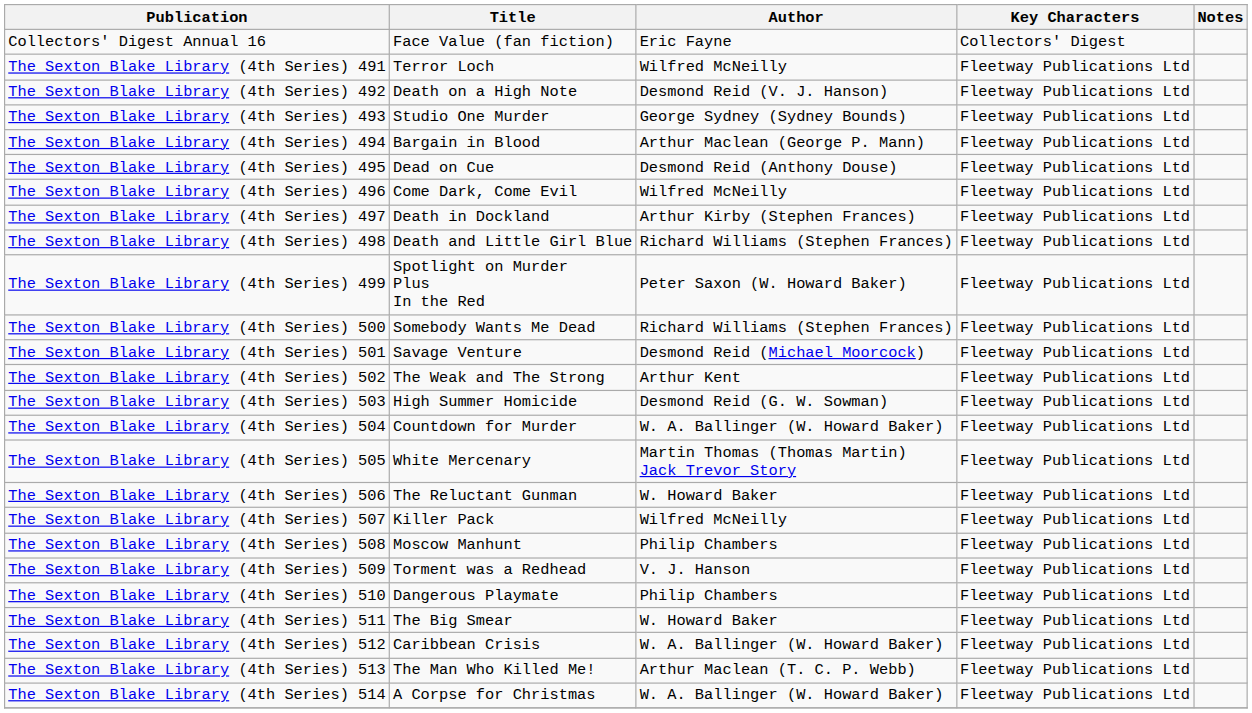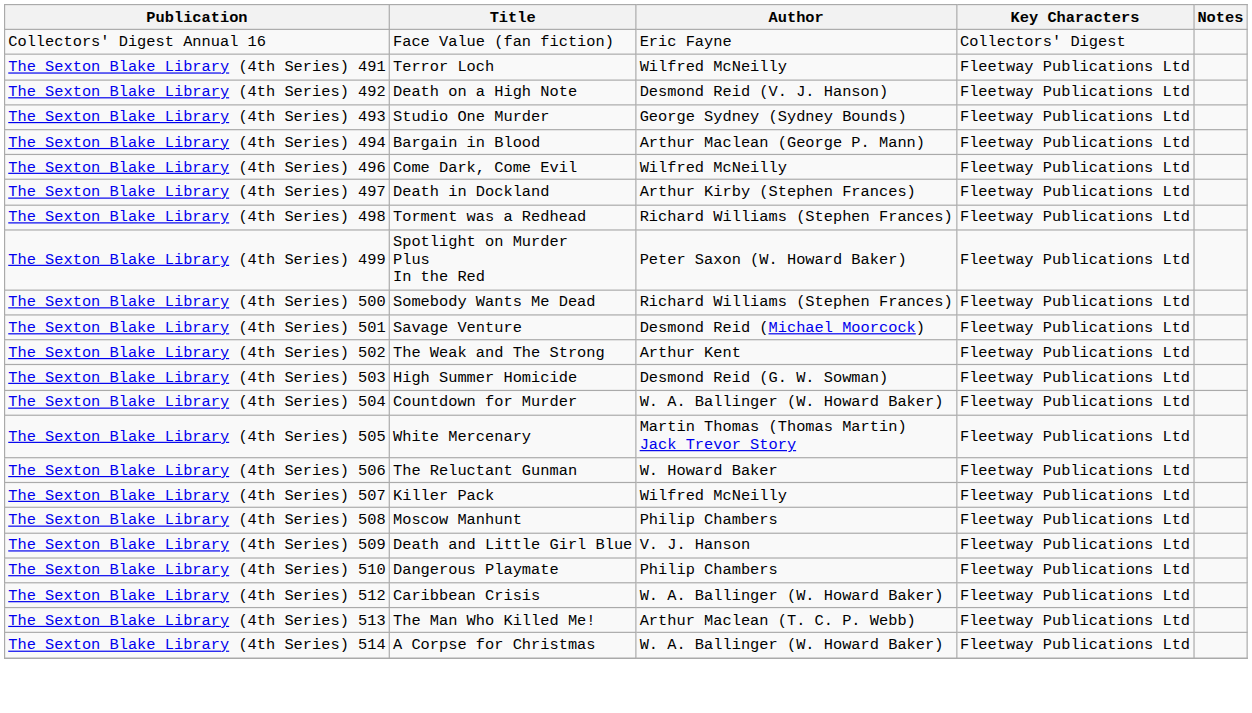 <table class="wikitable">
 <tr>
 <th>Publication</th>
 <th>Title</th>
 <th>Author</th>
 <th>Key Characters</th>
 <th>Notes</th>
 </tr>
 <tr>
 <td>Collectors' Digest Annual 16</td>
 <td>Face Value (fan fiction)</td>
 <td>Eric Fayne</td>
 <td>Collectors' Digest</td>
 <td></td>
 </tr>
 <tr>
 <td><a href='#'>The Sexton Blake Library</a> (4th Series) 491</td>
 <td>Terror Loch</td>
 <td>Wilfred McNeilly</td>
 <td>Fleetway Publications Ltd</td>
 <td></td>
 </tr>
 <tr>
 <td><a href='#'>The Sexton Blake Library</a> (4th Series) 492</td>
 <td>Death on a High Note</td>
 <td>Desmond Reid (V. J. Hanson)</td>
 <td>Fleetway Publications Ltd</td>
 <td></td>
 </tr>
 <tr>
 <td><a href='#'>The Sexton Blake Library</a> (4th Series) 493</td>
 <td>Studio One Murder</td>
 <td>George Sydney (Sydney Bounds)</td>
 <td>Fleetway Publications Ltd</td>
 <td></td>
 </tr>
 <tr>
 <td><a href='#'>The Sexton Blake Library</a> (4th Series) 494</td>
 <td>Bargain in Blood</td>
 <td>Arthur Maclean (George P. Mann)</td>
 <td>Fleetway Publications Ltd</td>
 <td></td>
 </tr>
 <tr>
-<td><a href='#'>The Sexton Blake Library</a> (4th Series) 495</td>
-<td>Dead on Cue</td>
-<td>Desmond Reid (Anthony Douse)</td>
-<td>Fleetway Publications Ltd</td>
-<td></td>
-</tr>
-<tr>
 <td><a href='#'>The Sexton Blake Library</a> (4th Series) 496</td>
 <td>Come Dark, Come Evil</td>
 <td>Wilfred McNeilly</td>
 <td>Fleetway Publications Ltd</td>
 <td></td>
 </tr>
 <tr>
 <td><a href='#'>The Sexton Blake Library</a> (4th Series) 497</td>
 <td>Death in Dockland</td>
 <td>Arthur Kirby (Stephen Frances)</td>
 <td>Fleetway Publications Ltd</td>
 <td></td>
 </tr>
 <tr>
 <td><a href='#'>The Sexton Blake Library</a> (4th Series) 498</td>
-<td>Death and Little Girl Blue</td>
+<td>Torment was a Redhead</td>
 <td>Richard Williams (Stephen Frances)</td>
 <td>Fleetway Publications Ltd</td>
 <td></td>
 </tr>
 <tr>
 <td><a href='#'>The Sexton Blake Library</a> (4th Series) 499</td>
 <td>Spotlight on Murder<br>Plus<br>In the Red</td>
 <td>Peter Saxon (W. Howard Baker)</td>
 <td>Fleetway Publications Ltd</td>
 <td></td>
 </tr>
 <tr>
 <td><a href='#'>The Sexton Blake Library</a> (4th Series) 500</td>
 <td>Somebody Wants Me Dead</td>
 <td>Richard Williams (Stephen Frances)</td>
 <td>Fleetway Publications Ltd</td>
 <td></td>
 </tr>
 <tr>
 <td><a href='#'>The Sexton Blake Library</a> (4th Series) 501</td>
 <td>Savage Venture</td>
 <td>Desmond Reid (<a href='#'>Michael Moorcock</a>)</td>
 <td>Fleetway Publications Ltd</td>
 <td></td>
 </tr>
 <tr>
 <td><a href='#'>The Sexton Blake Library</a> (4th Series) 502</td>
 <td>The Weak and The Strong</td>
 <td>Arthur Kent</td>
 <td>Fleetway Publications Ltd</td>
 <td></td>
 </tr>
 <tr>
 <td><a href='#'>The Sexton Blake Library</a> (4th Series) 503</td>
 <td>High Summer Homicide</td>
 <td>Desmond Reid (G. W. Sowman)</td>
 <td>Fleetway Publications Ltd</td>
 <td></td>
 </tr>
 <tr>
 <td><a href='#'>The Sexton Blake Library</a> (4th Series) 504</td>
 <td>Countdown for Murder</td>
 <td>W. A. Ballinger (W. Howard Baker)</td>
 <td>Fleetway Publications Ltd</td>
 <td></td>
 </tr>
 <tr>
 <td><a href='#'>The Sexton Blake Library</a> (4th Series) 505</td>
 <td>White Mercenary</td>
 <td>Martin Thomas (Thomas Martin)<br><a href='#'>Jack Trevor Story</a></td>
 <td>Fleetway Publications Ltd</td>
 <td></td>
 </tr>
 <tr>
 <td><a href='#'>The Sexton Blake Library</a> (4th Series) 506</td>
 <td>The Reluctant Gunman</td>
 <td>W. Howard Baker</td>
 <td>Fleetway Publications Ltd</td>
 <td></td>
 </tr>
 <tr>
 <td><a href='#'>The Sexton Blake Library</a> (4th Series) 507</td>
 <td>Killer Pack</td>
 <td>Wilfred McNeilly</td>
 <td>Fleetway Publications Ltd</td>
 <td></td>
 </tr>
 <tr>
 <td><a href='#'>The Sexton Blake Library</a> (4th Series) 508</td>
 <td>Moscow Manhunt</td>
 <td>Philip Chambers</td>
 <td>Fleetway Publications Ltd</td>
 <td></td>
 </tr>
 <tr>
 <td><a href='#'>The Sexton Blake Library</a> (4th Series) 509</td>
-<td>Torment was a Redhead</td>
+<td>Death and Little Girl Blue</td>
 <td>V. J. Hanson</td>
 <td>Fleetway Publications Ltd</td>
 <td></td>
 </tr>
 <tr>
 <td><a href='#'>The Sexton Blake Library</a> (4th Series) 510</td>
 <td>Dangerous Playmate</td>
 <td>Philip Chambers</td>
-<td>Fleetway Publications Ltd</td>
-<td></td>
-</tr>
-<tr>
-<td><a href='#'>The Sexton Blake Library</a> (4th Series) 511</td>
-<td>The Big Smear</td>
-<td>W. Howard Baker</td>
 <td>Fleetway Publications Ltd</td>
 <td></td>
 </tr>
 <tr>
 <td><a href='#'>The Sexton Blake Library</a> (4th Series) 512</td>
 <td>Caribbean Crisis</td>
 <td>W. A. Ballinger (W. Howard Baker)</td>
 <td>Fleetway Publications Ltd</td>
 <td></td>
 </tr>
 <tr>
 <td><a href='#'>The Sexton Blake Library</a> (4th Series) 513</td>
 <td>The Man Who Killed Me!</td>
 <td>Arthur Maclean (T. C. P. Webb)</td>
 <td>Fleetway Publications Ltd</td>
 <td></td>
 </tr>
 <tr>
 <td><a href='#'>The Sexton Blake Library</a> (4th Series) 514</td>
 <td>A Corpse for Christmas</td>
 <td>W. A. Ballinger (W. Howard Baker)</td>
 <td>Fleetway Publications Ltd</td>
 <td></td>
 </tr>
 <tr>
 </tr>
 </table>
